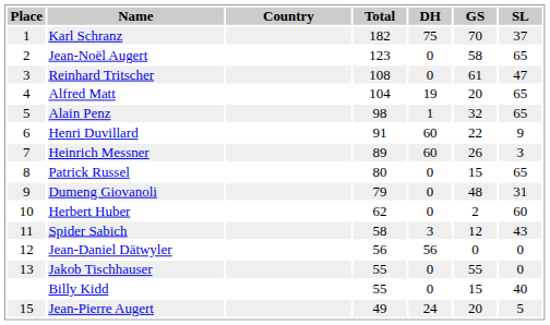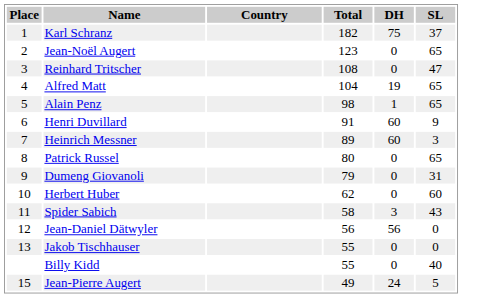 <table border="0" style="border: 1px solid #999; background-color:#FFFFFF; text-align:center; font-size:86%; line-height:15px;">
 <tr align="center" bgcolor="#CCCCCC">
 <th width=35>Place</th>
 <th width=170>Name</th>
 <th width=120>Country</th>
 <th width=50>Total</th>
 <th width=40>DH</th>
-<th width=40>GS</th>
 <th width=40>SL</th>
 </tr>
 <tr bgcolor="#EFEFEF">
 <td>1</td>
 <td align="left"><a href='#'>Karl Schranz</a></td>
 <td align="left"></td>
 <td>182</td>
 <td>75</td>
-<td>70</td>
 <td>37</td>
 </tr>
 <tr>
 <td>2</td>
 <td align="left"><a href='#'>Jean-Noël Augert</a></td>
 <td align="left"></td>
 <td>123</td>
 <td>0</td>
-<td>58</td>
 <td>65</td>
 </tr>
 <tr bgcolor="#EFEFEF">
 <td>3</td>
 <td align="left"><a href='#'>Reinhard Tritscher</a></td>
 <td align="left"></td>
 <td>108</td>
 <td>0</td>
-<td>61</td>
 <td>47</td>
 </tr>
 <tr>
 <td>4</td>
 <td align="left"><a href='#'>Alfred Matt</a></td>
 <td align="left"></td>
 <td>104</td>
 <td>19</td>
-<td>20</td>
 <td>65</td>
 </tr>
 <tr bgcolor="#EFEFEF">
 <td>5</td>
 <td align="left"><a href='#'>Alain Penz</a></td>
 <td align="left"></td>
 <td>98</td>
 <td>1</td>
-<td>32</td>
 <td>65</td>
 </tr>
 <tr>
 <td>6</td>
 <td align="left"><a href='#'>Henri Duvillard</a></td>
 <td align="left"></td>
 <td>91</td>
 <td>60</td>
-<td>22</td>
 <td>9</td>
 </tr>
 <tr bgcolor="#EFEFEF">
 <td>7</td>
 <td align="left"><a href='#'>Heinrich Messner</a></td>
 <td align="left"></td>
 <td>89</td>
 <td>60</td>
-<td>26</td>
 <td>3</td>
 </tr>
 <tr>
 <td>8</td>
 <td align="left"><a href='#'>Patrick Russel</a></td>
 <td align="left"></td>
 <td>80</td>
 <td>0</td>
-<td>15</td>
 <td>65</td>
 </tr>
 <tr bgcolor="#EFEFEF">
 <td>9</td>
 <td align="left"><a href='#'>Dumeng Giovanoli</a></td>
 <td align="left"></td>
 <td>79</td>
 <td>0</td>
-<td>48</td>
 <td>31</td>
 </tr>
 <tr>
 <td>10</td>
 <td align="left"><a href='#'>Herbert Huber</a></td>
 <td align="left"></td>
 <td>62</td>
 <td>0</td>
-<td>2</td>
 <td>60</td>
 </tr>
 <tr bgcolor="#EFEFEF">
 <td>11</td>
 <td align="left"><a href='#'>Spider Sabich</a></td>
 <td align="left"></td>
 <td>58</td>
 <td>3</td>
-<td>12</td>
 <td>43</td>
 </tr>
 <tr>
 <td>12</td>
 <td align="left"><a href='#'>Jean-Daniel Dätwyler</a></td>
 <td align="left"></td>
 <td>56</td>
 <td>56</td>
 <td>0</td>
-<td>0</td>
 </tr>
 <tr bgcolor="#EFEFEF">
 <td>13</td>
 <td align="left"><a href='#'>Jakob Tischhauser</a></td>
 <td align="left"></td>
 <td>55</td>
 <td>0</td>
-<td>55</td>
 <td>0</td>
 </tr>
 <tr>
 <td></td>
 <td align="left"><a href='#'>Billy Kidd</a></td>
 <td align="left"></td>
 <td>55</td>
 <td>0</td>
-<td>15</td>
 <td>40</td>
 </tr>
 <tr bgcolor="#EFEFEF">
 <td>15</td>
 <td align="left"><a href='#'>Jean-Pierre Augert</a></td>
 <td align="left"></td>
 <td>49</td>
 <td>24</td>
-<td>20</td>
 <td>5</td>
 </tr>
 </table>
